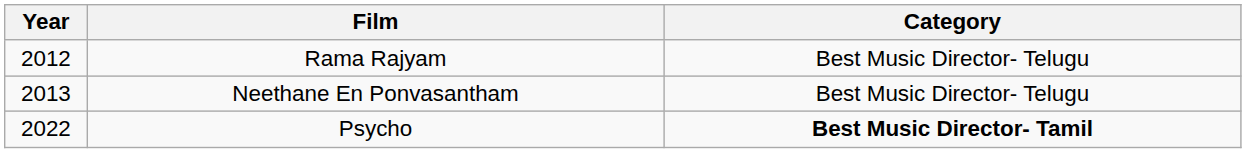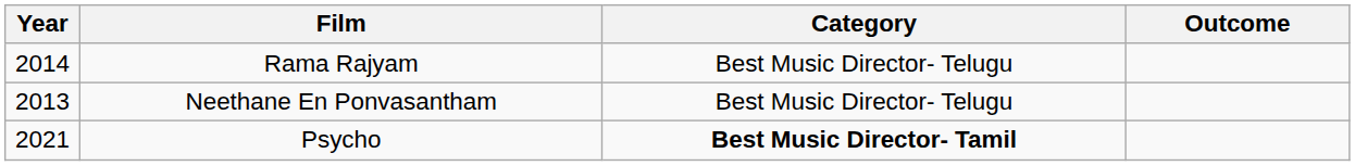 <table class="wikitable" style="width:100%;">
 <tr>
 <th width=5%>Year</th>
 <th style="width:35%;">Film</th>
 <th style="width:35%;">Category</th>
+<th style="width:15%;">Outcome</th>
 </tr>
 <tr>
-<td style="text-align:center;">2012</td>
+<td style="text-align:center;">2014</td>
 <td style="text-align:center;">Rama Rajyam</td>
 <td style="text-align:center;">Best Music Director- Telugu</td>
+<td></td>
 </tr>
 <tr>
 <td style="text-align:center;">2013</td>
 <td style="text-align:center;">Neethane En Ponvasantham</td>
 <td style="text-align:center;">Best Music Director- Telugu</td>
+<td></td>
 </tr>
 <tr>
-<td style="text-align:center;">2022</td>
+<td style="text-align:center;">2021</td>
 <td style="text-align:center;">Psycho</td>
 <td style="text-align:center;"><strong>Best Music Director- Tamil</strong></td>
+<td></td>
 </tr>
 </table>
